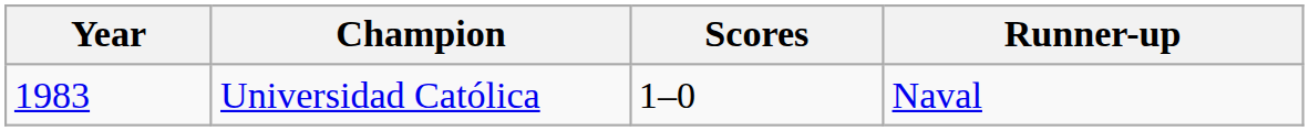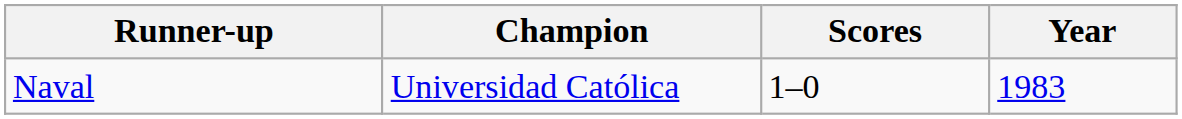 <table class="wikitable sortable" style="text-align:left">
 <tr>
-<th width=80px>Year</th>
+<th width=170px>Runner-up</th>
 <th width=170px>Champion</th>
 <th width=100px>Scores</th>
-<th width=170px>Runner-up</th>
+<th width=80px>Year</th>
 </tr>
 <tr ---->
-<td><a href='#'>1983</a></td>
+<td><a href='#'>Naval</a></td>
 <td><a href='#'>Universidad Católica</a></td>
 <td>1–0</td>
-<td><a href='#'>Naval</a></td>
+<td><a href='#'>1983</a></td>
 </tr>
 </table>
